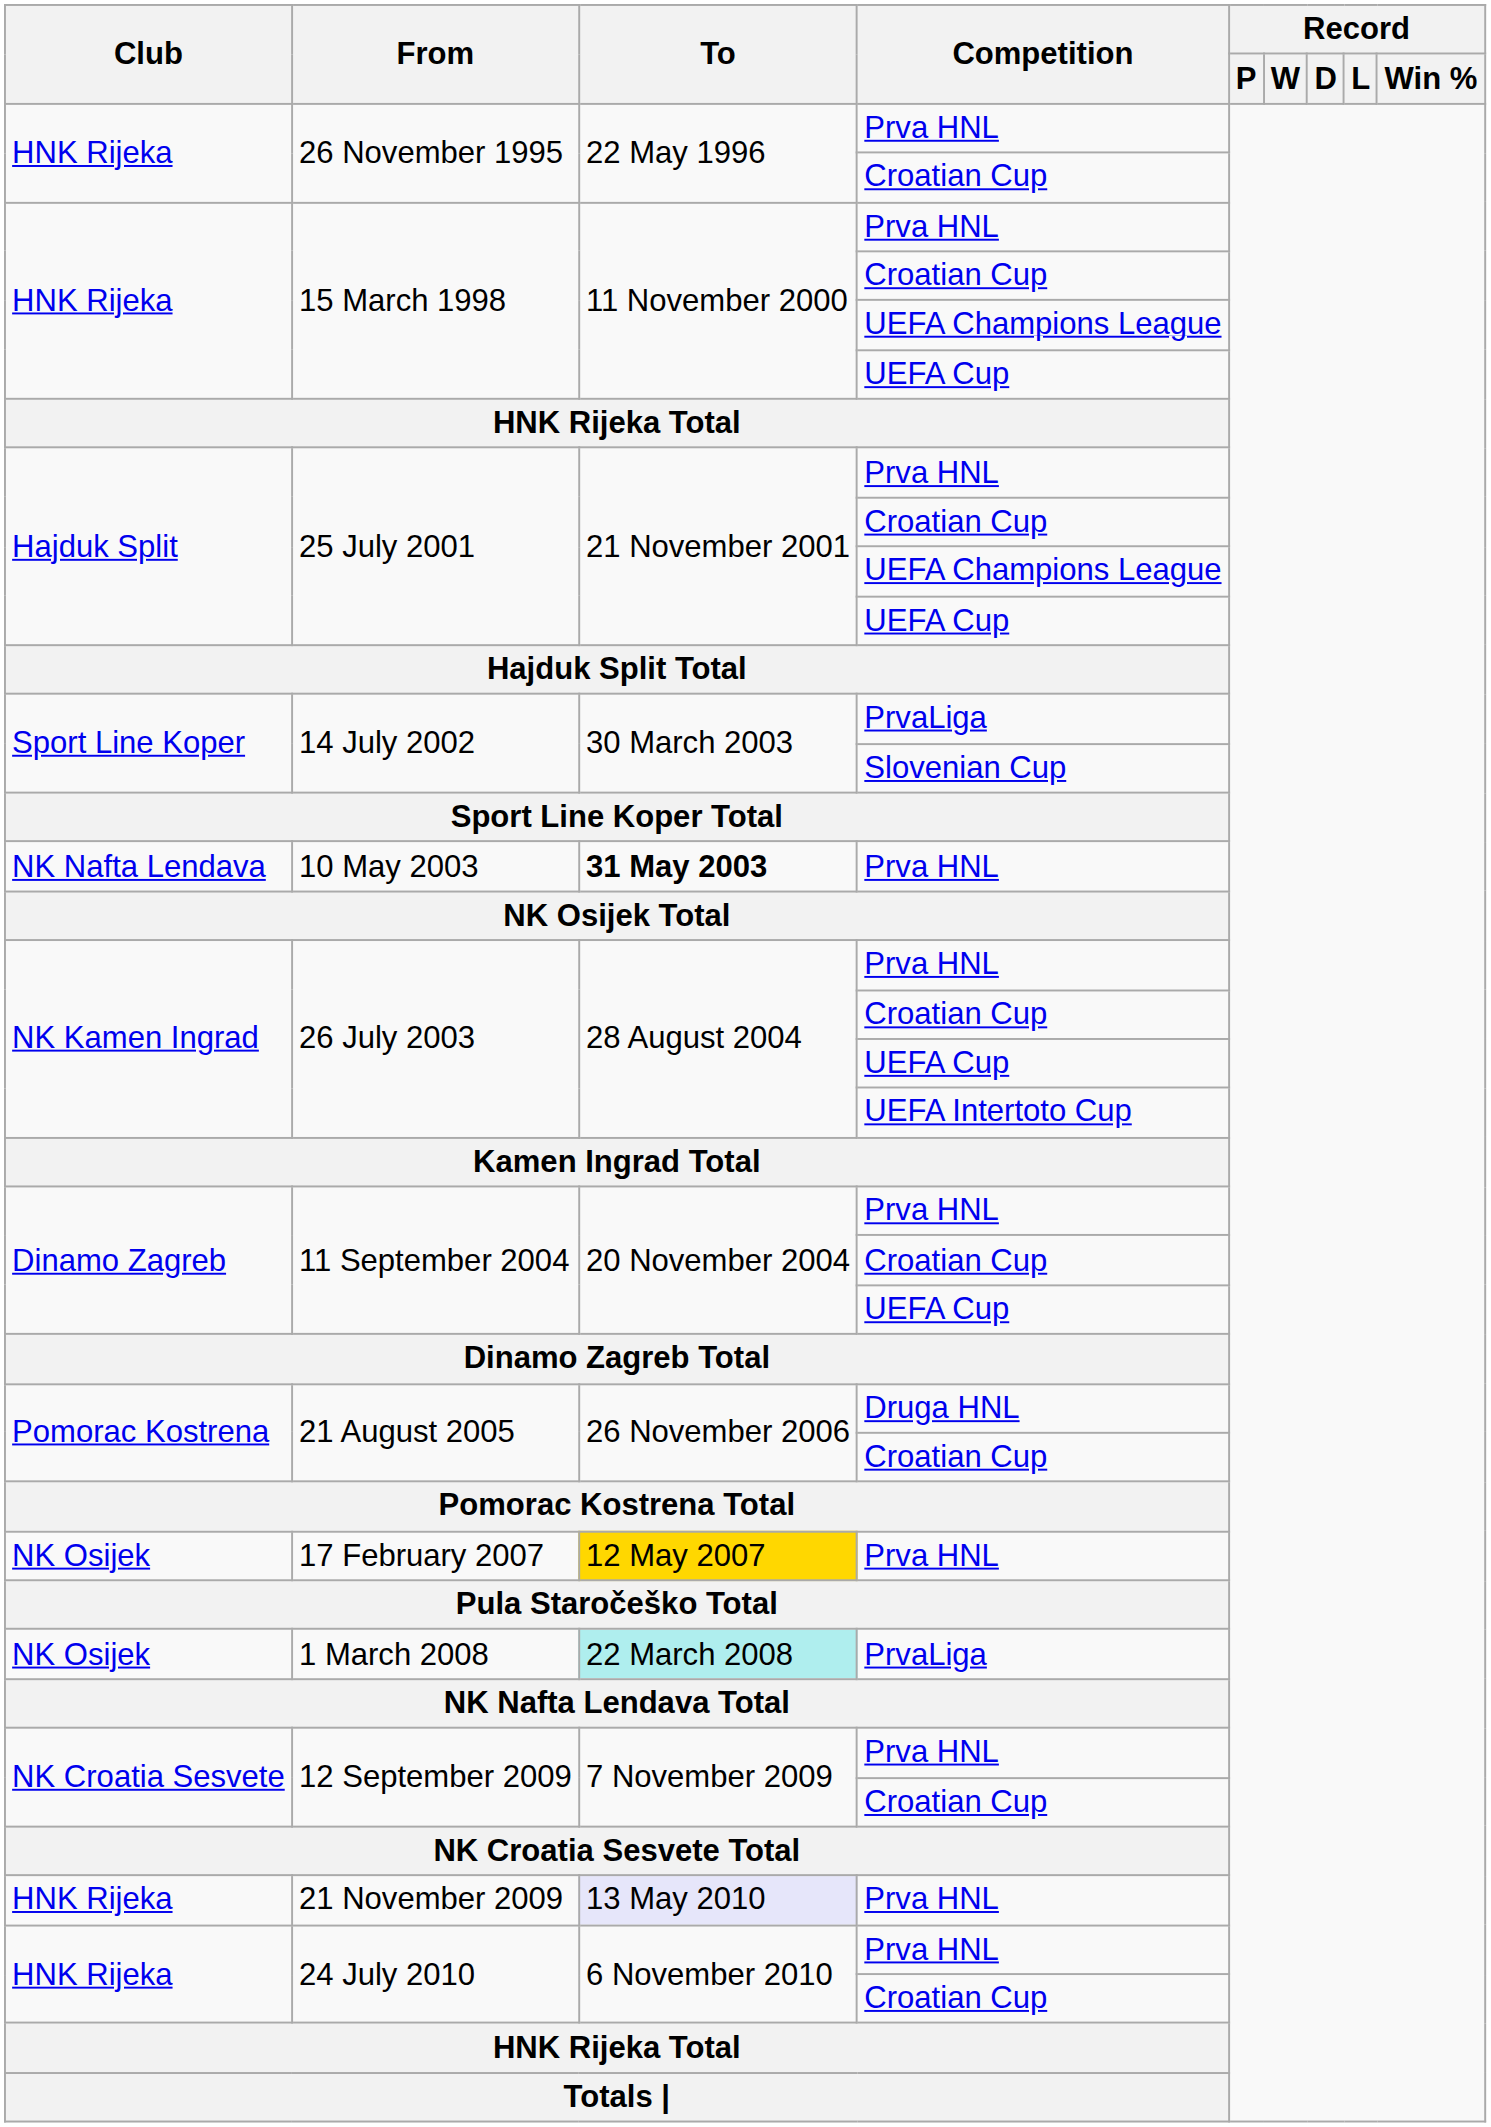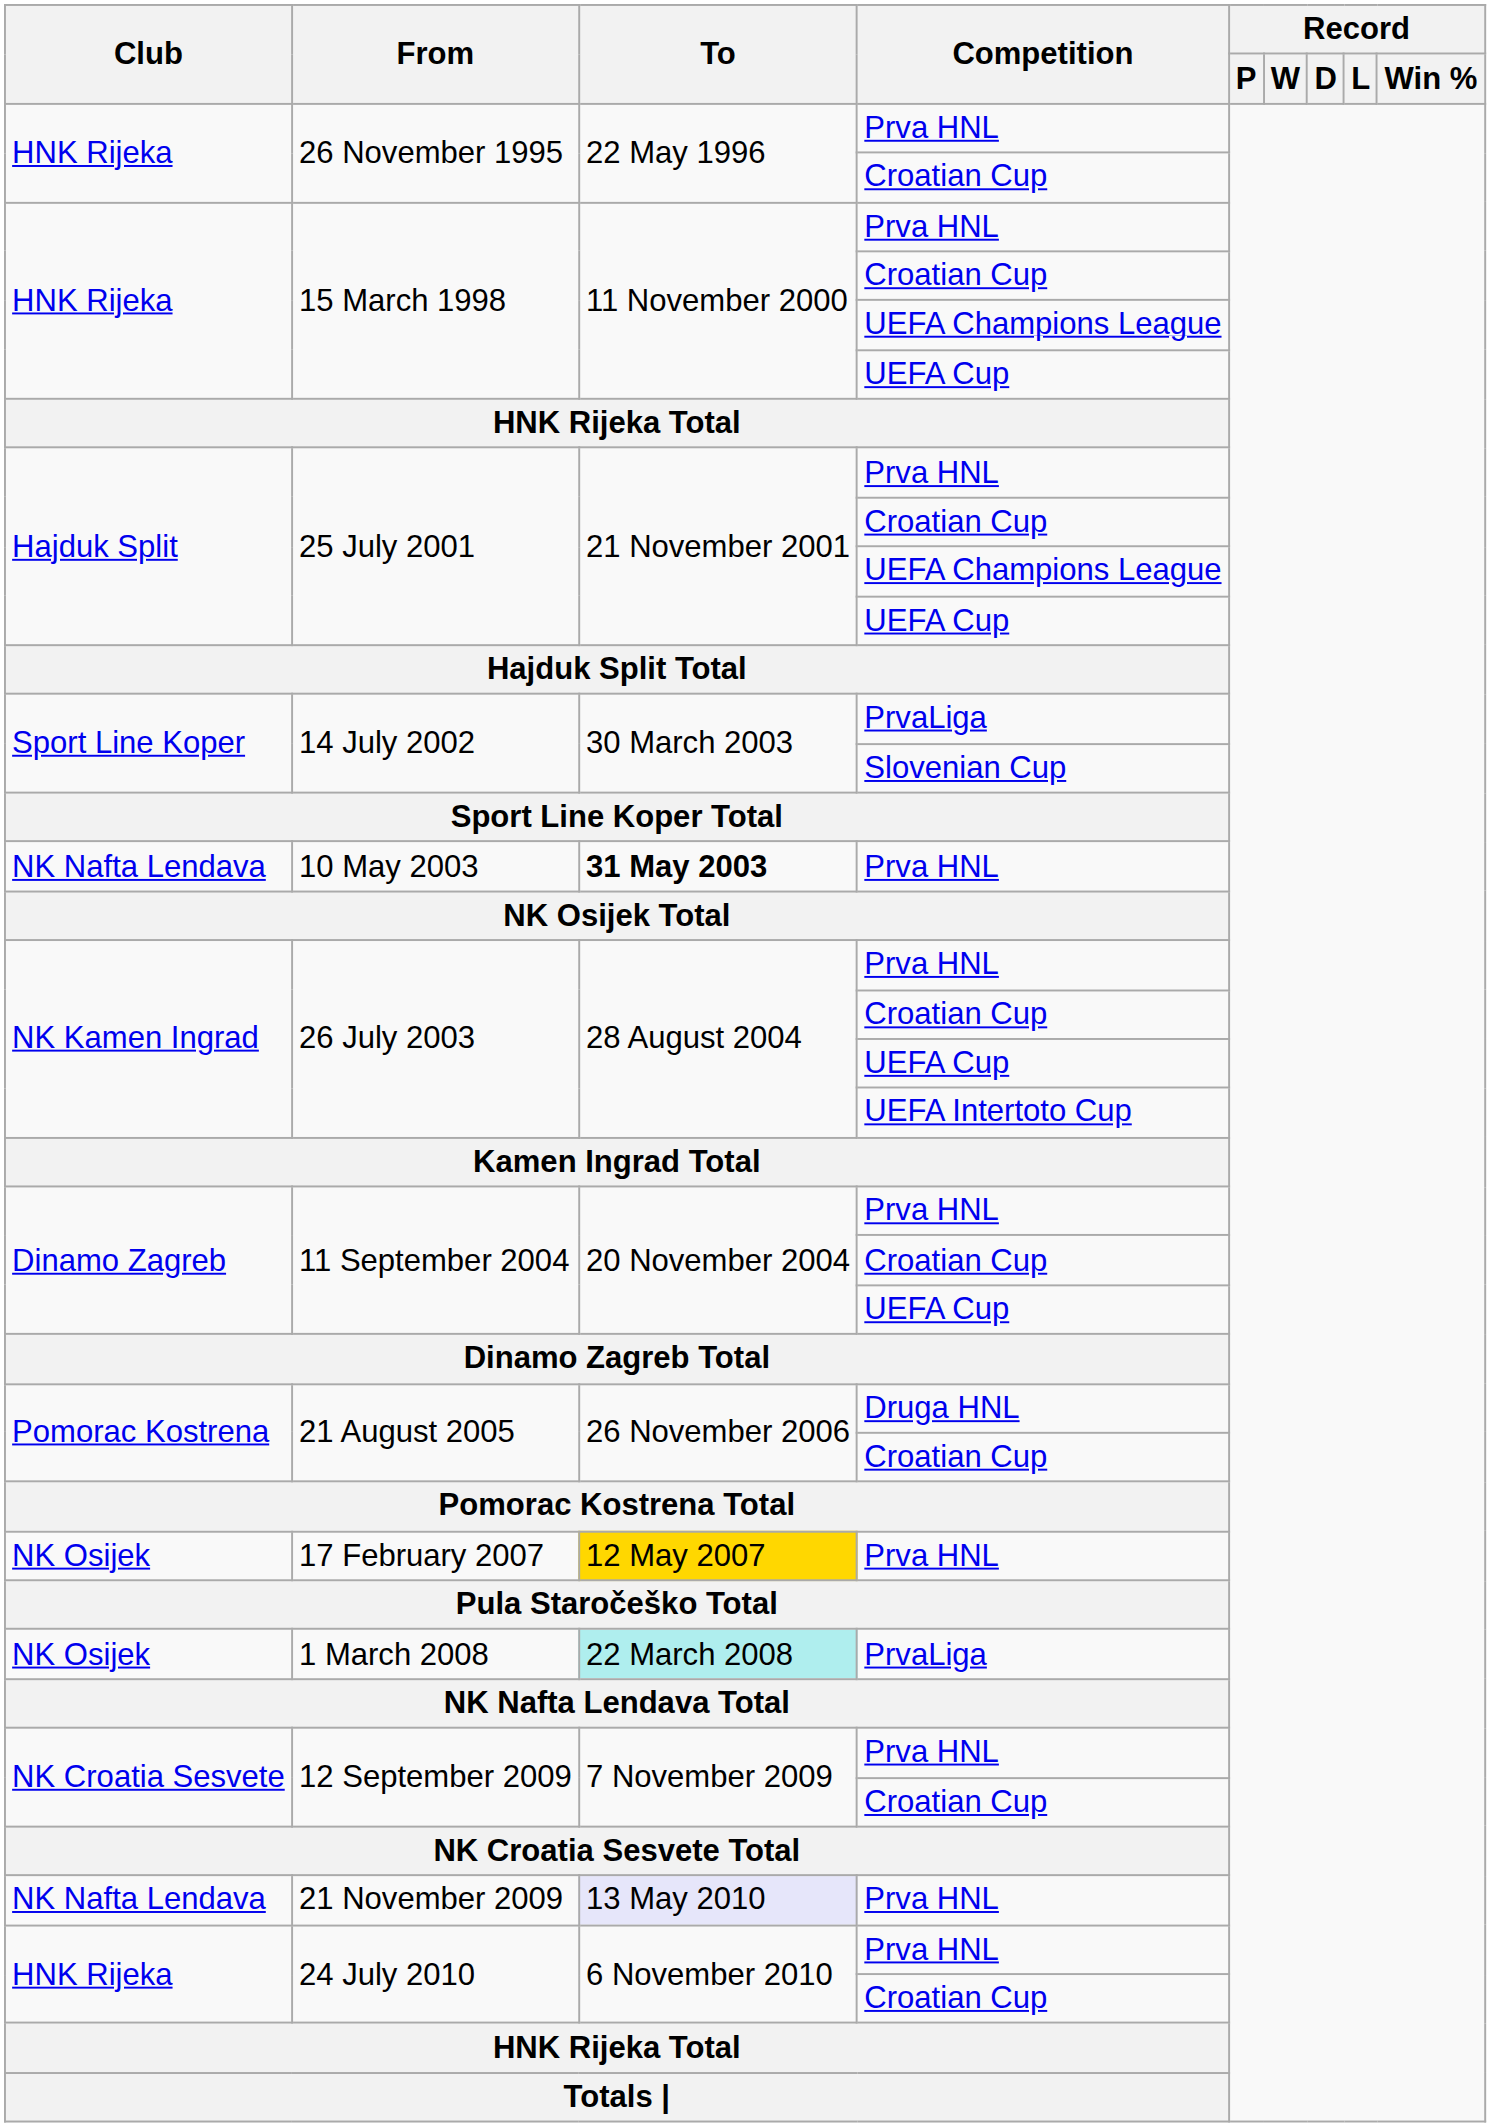 <table class="wikitable" style="text-align: center">
 <tr>
 <th rowspan=2>Club</th>
 <th rowspan=2>From</th>
 <th rowspan=2>To</th>
 <th rowspan=2>Competition</th>
 <th colspan=5>Record</th>
 </tr>
 <tr>
 <th>P</th>
 <th>W</th>
 <th>D</th>
 <th>L</th>
 <th>Win %</th>
 </tr>
 <tr>
 <td rowspan=2 align=left><a href='#'>HNK Rijeka</a></td>
 <td rowspan=2 align=left>26 November 1995</td>
 <td rowspan=2 align=left>22 May 1996</td>
 <td align=left><a href='#'>Prva HNL</a><br></td>
 </tr>
 <tr>
 <td align=left><a href='#'>Croatian Cup</a><br></td>
 </tr>
 <tr>
 <td rowspan=4 align=left><a href='#'>HNK Rijeka</a></td>
 <td rowspan=4 align=left>15 March 1998</td>
 <td rowspan=4 align=left>11 November 2000</td>
 <td align=left><a href='#'>Prva HNL</a><br></td>
 </tr>
 <tr>
 <td align=left><a href='#'>Croatian Cup</a><br></td>
 </tr>
 <tr>
 <td align=left><a href='#'>UEFA Champions League</a><br></td>
 </tr>
 <tr>
 <td align=left><a href='#'>UEFA Cup</a><br></td>
 </tr>
 <tr>
 <th colspan="4">HNK Rijeka Total<br></th>
 </tr>
 <tr>
 <td rowspan=4 align=left><a href='#'>Hajduk Split</a></td>
 <td rowspan=4 align=left>25 July 2001</td>
 <td rowspan=4 align=left>21 November 2001</td>
 <td align=left><a href='#'>Prva HNL</a><br></td>
 </tr>
 <tr>
 <td align=left><a href='#'>Croatian Cup</a><br></td>
 </tr>
 <tr>
 <td align=left><a href='#'>UEFA Champions League</a><br></td>
 </tr>
 <tr>
 <td align=left><a href='#'>UEFA Cup</a><br></td>
 </tr>
 <tr>
 <th colspan="4">Hajduk Split Total<br></th>
 </tr>
 <tr>
 <td rowspan=2 align=left><a href='#'>Sport Line Koper</a></td>
 <td rowspan=2 align=left>14 July 2002</td>
 <td rowspan=2 align=left>30 March 2003</td>
 <td align=left><a href='#'>PrvaLiga</a><br></td>
 </tr>
 <tr>
 <td align=left><a href='#'>Slovenian Cup</a><br></td>
 </tr>
 <tr>
 <th colspan="4">Sport Line Koper Total<br></th>
 </tr>
 <tr>
 <td rowspan=1 align=left><a href='#'>NK Nafta Lendava</a></td>
 <td rowspan=1 align=left>10 May 2003</td>
 <td rowspan=1 align=left><strong>31 May 2003</strong></td>
 <td align=left><a href='#'>Prva HNL</a><br></td>
 </tr>
 <tr>
 <th colspan="4">NK Osijek Total<br></th>
 </tr>
 <tr>
 <td rowspan=4 align=left><a href='#'>NK Kamen Ingrad</a></td>
 <td rowspan=4 align=left>26 July 2003</td>
 <td rowspan=4 align=left>28 August 2004</td>
 <td align=left><a href='#'>Prva HNL</a><br></td>
 </tr>
 <tr>
 <td align=left><a href='#'>Croatian Cup</a><br></td>
 </tr>
 <tr>
 <td align=left><a href='#'>UEFA Cup</a><br></td>
 </tr>
 <tr>
 <td align=left><a href='#'>UEFA Intertoto Cup</a><br></td>
 </tr>
 <tr>
 <th colspan="4">Kamen Ingrad Total<br></th>
 </tr>
 <tr>
 <td rowspan=3 align=left><a href='#'>Dinamo Zagreb</a></td>
 <td rowspan=3 align=left>11 September 2004</td>
 <td rowspan=3 align=left>20 November 2004</td>
 <td align=left><a href='#'>Prva HNL</a><br></td>
 </tr>
 <tr>
 <td align=left><a href='#'>Croatian Cup</a><br></td>
 </tr>
 <tr>
 <td align=left><a href='#'>UEFA Cup</a><br></td>
 </tr>
 <tr>
 <th colspan="4">Dinamo Zagreb Total<br></th>
 </tr>
 <tr>
 <td rowspan=2 align=left><a href='#'>Pomorac Kostrena</a></td>
 <td rowspan=2 align=left>21 August 2005</td>
 <td rowspan=2 align=left>26 November 2006</td>
 <td align=left><a href='#'>Druga HNL</a><br></td>
 </tr>
 <tr>
 <td align=left><a href='#'>Croatian Cup</a><br></td>
 </tr>
 <tr>
 <th colspan="4">Pomorac Kostrena Total<br></th>
 </tr>
 <tr>
 <td rowspan=1 align=left><a href='#'>NK Osijek</a></td>
 <td rowspan=1 align=left>17 February 2007</td>
 <td rowspan=1 align=left style="background: gold;">12 May 2007</td>
 <td align=left><a href='#'>Prva HNL</a><br></td>
 </tr>
 <tr>
 <th colspan="4">Pula Staročeško Total<br></th>
 </tr>
 <tr>
 <td rowspan=1 align=left><a href='#'>NK Osijek</a></td>
 <td rowspan=1 align=left>1 March 2008</td>
 <td rowspan=1 align=left style="background: paleturquoise;">22 March 2008</td>
 <td align=left><a href='#'>PrvaLiga</a><br></td>
 </tr>
 <tr>
 <th colspan="4">NK Nafta Lendava Total<br></th>
 </tr>
 <tr>
 <td rowspan=2 align=left><a href='#'>NK Croatia Sesvete</a></td>
 <td rowspan=2 align=left>12 September 2009</td>
 <td rowspan=2 align=left>7 November 2009</td>
 <td align=left><a href='#'>Prva HNL</a><br></td>
 </tr>
 <tr>
 <td align=left><a href='#'>Croatian Cup</a><br></td>
 </tr>
 <tr>
 <th colspan="4">NK Croatia Sesvete Total<br></th>
 </tr>
 <tr>
-<td rowspan=1 align=left><a href='#'>HNK Rijeka</a></td>
+<td rowspan=1 align=left><a href='#'>NK Nafta Lendava</a></td>
 <td rowspan=1 align=left>21 November 2009</td>
 <td rowspan=1 align=left style="background: lavender;">13 May 2010</td>
 <td align=left><a href='#'>Prva HNL</a><br></td>
 </tr>
 <tr>
 <td rowspan=2 align=left><a href='#'>HNK Rijeka</a></td>
 <td rowspan=2 align=left>24 July 2010</td>
 <td rowspan=2 align=left>6 November 2010</td>
 <td align=left><a href='#'>Prva HNL</a><br></td>
 </tr>
 <tr>
 <td align=left><a href='#'>Croatian Cup</a><br></td>
 </tr>
 <tr>
 <th colspan="4">HNK Rijeka Total<br></th>
 </tr>
 <tr>
 <th colspan="4">Totals |</th>
 </tr>
 </table>
